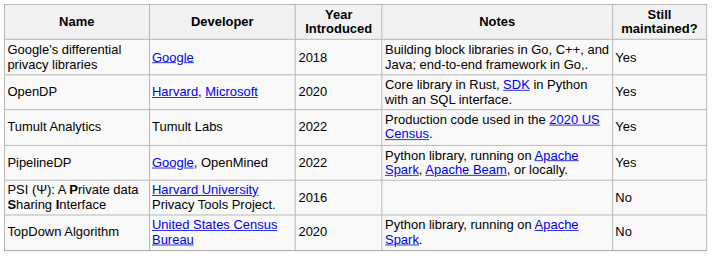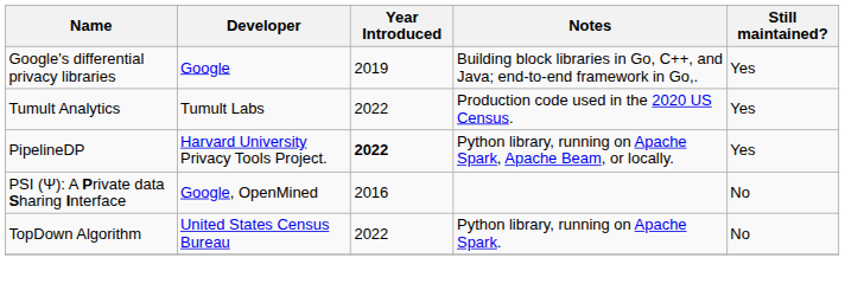 <table class="sortable wikitable" style="text-align: left">
 <tr>
 <th>Name</th>
 <th>Developer</th>
 <th>Year Introduced</th>
 <th>Notes</th>
 <th>Still maintained?</th>
 </tr>
 <tr>
 <td>Google's differential privacy libraries</td>
 <td><a href='#'>Google</a></td>
-<td>2018</td>
+<td>2019</td>
 <td>Building block libraries in Go, C++, and Java; end-to-end framework in Go,.</td>
-<td>Yes</td>
-</tr>
-<tr>
-<td>OpenDP</td>
-<td><a href='#'>Harvard</a>, <a href='#'>Microsoft</a></td>
-<td>2020</td>
-<td>Core library in Rust, <a href='#'>SDK</a> in Python with an SQL interface.</td>
 <td>Yes</td>
 </tr>
 <tr>
 <td>Tumult Analytics</td>
 <td>Tumult Labs</td>
 <td>2022</td>
 <td>Production code used in the <a href='#'>2020 US Census</a>.</td>
 <td>Yes</td>
 </tr>
 <tr>
 <td>PipelineDP</td>
-<td><a href='#'>Google</a>, OpenMined</td>
-<td>2022</td>
+<td><a href='#'>Harvard University</a> Privacy Tools Project.</td>
+<td><strong>2022</strong></td>
 <td>Python library, running on <a href='#'>Apache Spark</a>, <a href='#'>Apache Beam</a>, or locally.</td>
 <td>Yes</td>
 </tr>
 <tr>
 <td>PSI (Ψ): A <strong>P</strong>rivate data <strong>S</strong>haring <strong>I</strong>nterface</td>
-<td><a href='#'>Harvard University</a> Privacy Tools Project.</td>
+<td><a href='#'>Google</a>, OpenMined</td>
 <td>2016</td>
 <td></td>
 <td>No</td>
 </tr>
 <tr>
 <td>TopDown Algorithm</td>
 <td><a href='#'>United States Census Bureau</a></td>
-<td>2020</td>
+<td>2022</td>
 <td>Python library, running on <a href='#'>Apache Spark</a>.</td>
 <td>No</td>
 </tr>
 <tr>
 </tr>
 </table>
